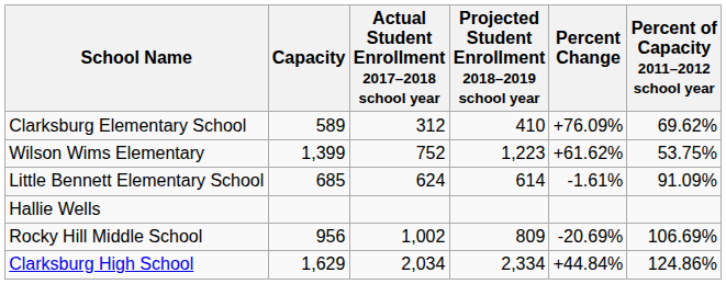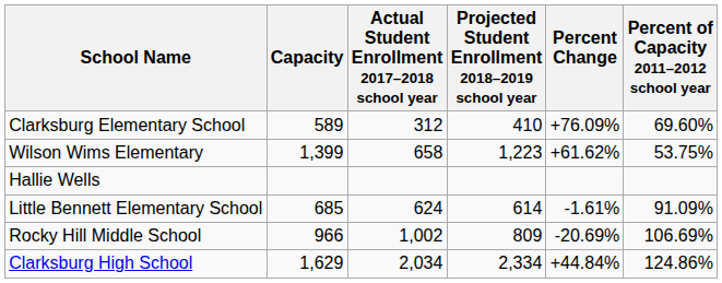 <table class="wikitable">
 <tr>
 <th>School Name</th>
 <th>Capacity</th>
 <th>Actual<br> Student<br> Enrollment<br><small>2017–2018<br> school year</small></th>
 <th>Projected<br> Student<br> Enrollment<br><small>2018–2019<br> school year</small></th>
 <th>Percent<br> Change<br><small> </small></th>
 <th>Percent of<br> Capacity<br><small>2011–2012<br> school year</small></th>
 </tr>
 <tr>
 <td>Clarksburg Elementary School</td>
 <td style="text-align: right;">589</td>
 <td style="text-align: right;">312</td>
 <td style="text-align: right;">410</td>
 <td style="text-align: right;">+76.09%</td>
-<td style="text-align: right;">69.62%</td>
+<td style="text-align: right;">69.60%</td>
 </tr>
 <tr>
 <td>Wilson Wims Elementary</td>
 <td style="text-align: right;">1,399</td>
-<td style="text-align: right;">752</td>
+<td style="text-align: right;">658</td>
 <td style="text-align: right;">1,223</td>
 <td style="text-align: right;">+61.62%</td>
 <td style="text-align: right;">53.75%</td>
+</tr>
+<tr>
+<td>Hallie Wells</td>
+<td></td>
+<td></td>
+<td></td>
+<td></td>
+<td></td>
 </tr>
 <tr>
 <td>Little Bennett Elementary School</td>
 <td style="text-align: right;">685</td>
 <td style="text-align: right;">624</td>
 <td style="text-align: right;">614</td>
 <td style="text-align: right;">-1.61%</td>
 <td style="text-align: right;">91.09%</td>
 </tr>
 <tr>
-<td>Hallie Wells</td>
-<td></td>
-<td></td>
-<td></td>
-<td></td>
-<td></td>
-</tr>
-<tr>
 <td>Rocky Hill Middle School</td>
-<td style="text-align: right;">956</td>
+<td style="text-align: right;">966</td>
 <td style="text-align: right;">1,002</td>
 <td style="text-align: right;">809</td>
 <td style="text-align: right;">-20.69%</td>
 <td style="text-align: right;">106.69%</td>
 </tr>
 <tr>
 <td><a href='#'>Clarksburg High School</a></td>
 <td style="text-align: right;">1,629</td>
 <td style="text-align: right;">2,034</td>
 <td style="text-align: right;">2,334</td>
 <td style="text-align: right;">+44.84%</td>
 <td style="text-align: right;">124.86%</td>
 </tr>
 </table>
